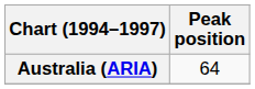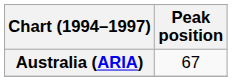 <table class="wikitable plainrowheaders" style="text-align:center">
 <tr>
 <th scope="col">Chart (1994–1997)</th>
 <th scope="col">Peak<br>position</th>
 </tr>
 <tr>
 <th scope="row">Australia (<a href='#'>ARIA</a>)</th>
-<td>64</td>
+<td>67</td>
 </tr>
 <tr>
 </tr>
 </table>
